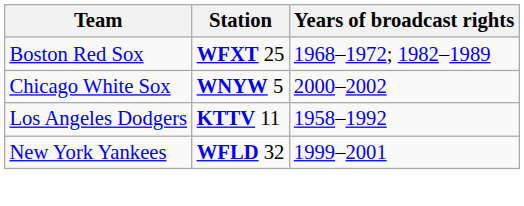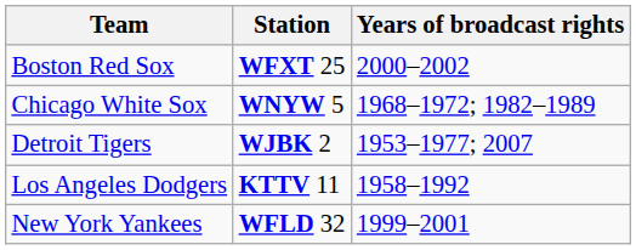 <table class="wikitable">
 <tr>
 <th>Team</th>
 <th>Station</th>
 <th>Years of broadcast rights</th>
 </tr>
 <tr>
 <td><a href='#'>Boston Red Sox</a></td>
 <td><strong><a href='#'>WFXT</a></strong> 25</td>
-<td><a href='#'>1968</a>–<a href='#'>1972</a>; <a href='#'>1982</a>–<a href='#'>1989</a></td>
+<td><a href='#'>2000</a>–<a href='#'>2002</a></td>
 </tr>
 <tr>
 <td><a href='#'>Chicago White Sox</a></td>
 <td><strong><a href='#'>WNYW</a></strong> 5</td>
-<td><a href='#'>2000</a>–<a href='#'>2002</a></td>
+<td><a href='#'>1968</a>–<a href='#'>1972</a>; <a href='#'>1982</a>–<a href='#'>1989</a></td>
+</tr>
+<tr>
+<td><a href='#'>Detroit Tigers</a></td>
+<td><strong><a href='#'>WJBK</a></strong> 2</td>
+<td><a href='#'>1953</a>–<a href='#'>1977</a>; <a href='#'>2007</a></td>
 </tr>
 <tr>
 <td><a href='#'>Los Angeles Dodgers</a></td>
 <td><strong><a href='#'>KTTV</a></strong> 11</td>
 <td><a href='#'>1958</a>–<a href='#'>1992</a></td>
 </tr>
 <tr>
 <td><a href='#'>New York Yankees</a></td>
 <td><strong><a href='#'>WFLD</a></strong> 32</td>
 <td><a href='#'>1999</a>–<a href='#'>2001</a></td>
 </tr>
 </table>
